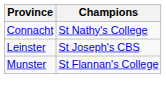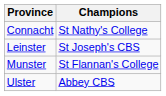 <table class="wikitable">
 <tr>
 <th>Province</th>
 <th>Champions</th>
 </tr>
 <tr>
 <td><a href='#'>Connacht</a></td>
 <td><a href='#'>St Nathy's College</a></td>
 </tr>
 <tr>
 <td><a href='#'>Leinster</a></td>
 <td><a href='#'>St Joseph's CBS</a></td>
 </tr>
 <tr>
 <td><a href='#'>Munster</a></td>
 <td><a href='#'>St Flannan's College</a></td>
 </tr>
+<tr>
+<td><a href='#'>Ulster</a></td>
+<td><a href='#'>Abbey CBS</a></td>
+</tr>
 </table>
